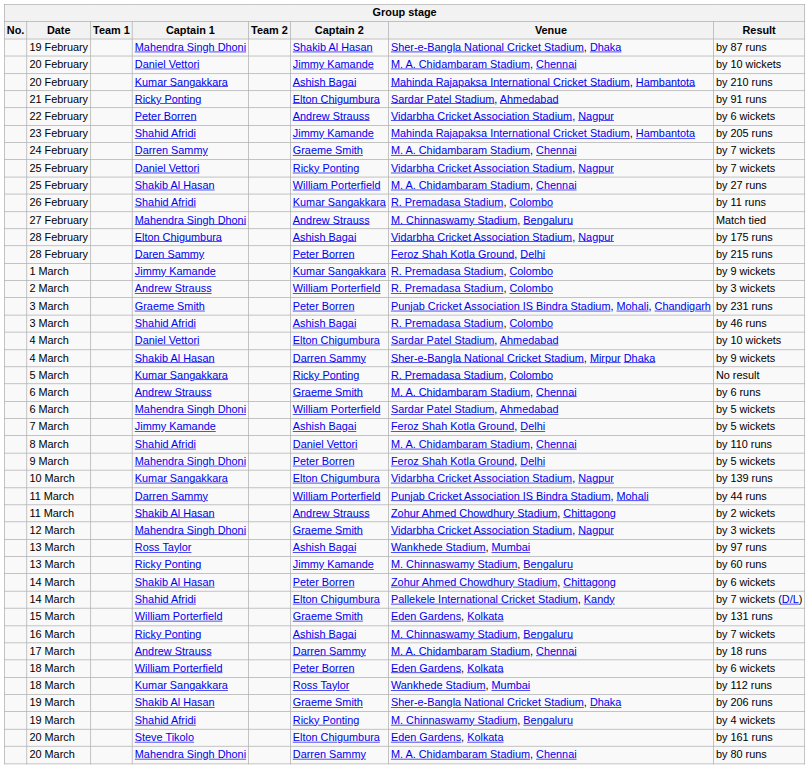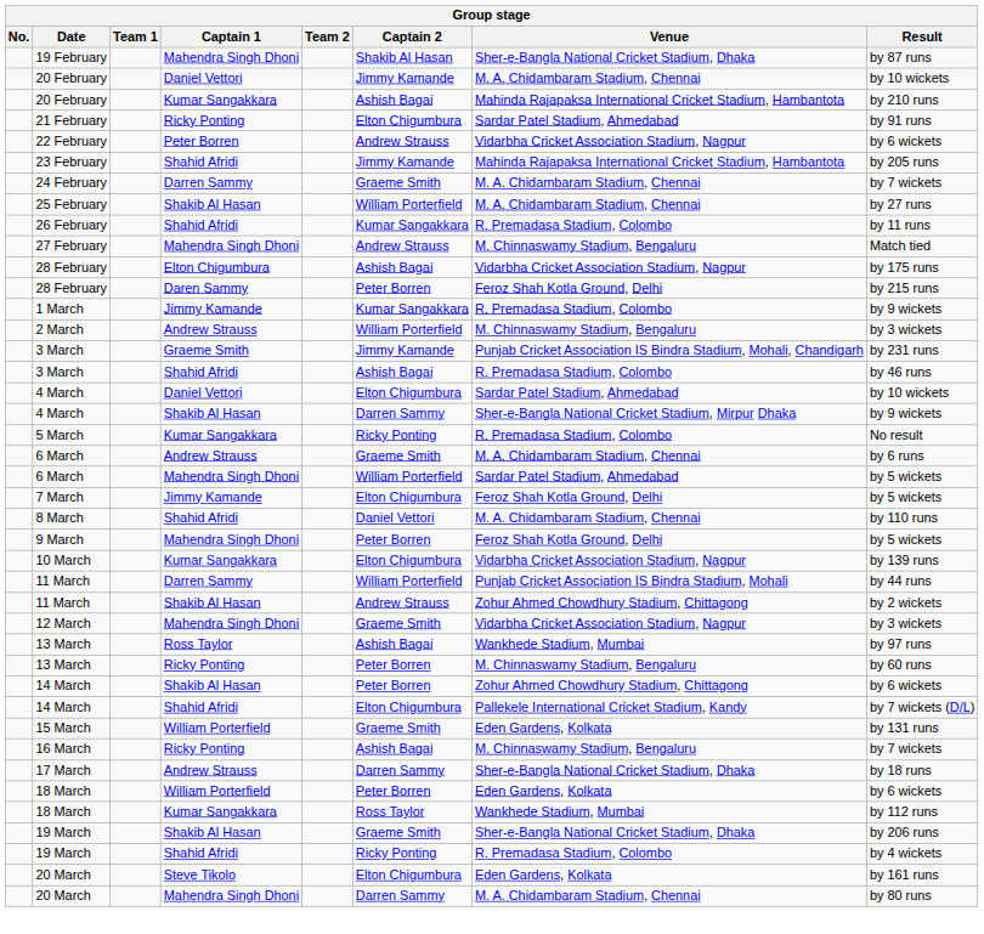 <table class="wikitable">
 <tr>
 <th colspan="8">Group stage</th>
 </tr>
 <tr>
 <th>No.</th>
 <th>Date</th>
 <th>Team 1</th>
 <th>Captain 1</th>
 <th>Team 2</th>
 <th>Captain 2</th>
 <th>Venue</th>
 <th>Result</th>
 </tr>
 <tr>
 <td></td>
 <td>19 February</td>
 <td></td>
 <td><a href='#'>Mahendra Singh Dhoni</a></td>
 <td></td>
 <td><a href='#'>Shakib Al Hasan</a></td>
 <td><a href='#'>Sher-e-Bangla National Cricket Stadium</a>, <a href='#'>Dhaka</a></td>
 <td> by 87 runs</td>
 </tr>
 <tr>
 <td></td>
 <td>20 February</td>
 <td></td>
 <td><a href='#'>Daniel Vettori</a></td>
 <td></td>
 <td><a href='#'>Jimmy Kamande</a></td>
 <td><a href='#'>M. A. Chidambaram Stadium</a>, <a href='#'>Chennai</a></td>
 <td> by 10 wickets</td>
 </tr>
 <tr>
 <td></td>
 <td>20 February</td>
 <td></td>
 <td><a href='#'>Kumar Sangakkara</a></td>
 <td></td>
 <td><a href='#'>Ashish Bagai</a></td>
 <td><a href='#'>Mahinda Rajapaksa International Cricket Stadium</a>, <a href='#'>Hambantota</a></td>
 <td> by 210 runs</td>
 </tr>
 <tr>
 <td></td>
 <td>21 February</td>
 <td></td>
 <td><a href='#'>Ricky Ponting</a></td>
 <td></td>
 <td><a href='#'>Elton Chigumbura</a></td>
 <td><a href='#'>Sardar Patel Stadium</a>, <a href='#'>Ahmedabad</a></td>
 <td> by 91 runs</td>
 </tr>
 <tr>
 <td></td>
 <td>22 February</td>
 <td></td>
 <td><a href='#'>Peter Borren</a></td>
 <td></td>
 <td><a href='#'>Andrew Strauss</a></td>
 <td><a href='#'>Vidarbha Cricket Association Stadium</a>, <a href='#'>Nagpur</a></td>
 <td> by 6 wickets</td>
 </tr>
 <tr>
 <td></td>
 <td>23 February</td>
 <td></td>
 <td><a href='#'>Shahid Afridi</a></td>
 <td></td>
 <td><a href='#'>Jimmy Kamande</a></td>
 <td><a href='#'>Mahinda Rajapaksa International Cricket Stadium</a>, <a href='#'>Hambantota</a></td>
 <td> by 205 runs</td>
 </tr>
 <tr>
 <td></td>
 <td>24 February</td>
 <td></td>
 <td><a href='#'>Darren Sammy</a></td>
 <td></td>
 <td><a href='#'>Graeme Smith</a></td>
 <td><a href='#'>M. A. Chidambaram Stadium</a>, <a href='#'>Chennai</a></td>
 <td> by 7 wickets</td>
 </tr>
 <tr>
 <td></td>
 <td>25 February</td>
 <td></td>
-<td><a href='#'>Daniel Vettori</a></td>
-<td></td>
-<td><a href='#'>Ricky Ponting</a></td>
-<td><a href='#'>Vidarbha Cricket Association Stadium</a>, <a href='#'>Nagpur</a></td>
-<td> by 7 wickets</td>
-</tr>
-<tr>
-<td></td>
-<td>25 February</td>
-<td></td>
 <td><a href='#'>Shakib Al Hasan</a></td>
 <td></td>
 <td><a href='#'>William Porterfield</a></td>
 <td><a href='#'>M. A. Chidambaram Stadium</a>, <a href='#'>Chennai</a></td>
 <td> by 27 runs</td>
 </tr>
 <tr>
 <td></td>
 <td>26 February</td>
 <td></td>
 <td><a href='#'>Shahid Afridi</a></td>
 <td></td>
 <td><a href='#'>Kumar Sangakkara</a></td>
 <td><a href='#'>R. Premadasa Stadium</a>, <a href='#'>Colombo</a></td>
 <td> by 11 runs</td>
 </tr>
 <tr>
 <td></td>
 <td>27 February</td>
 <td></td>
 <td><a href='#'>Mahendra Singh Dhoni</a></td>
 <td></td>
 <td><a href='#'>Andrew Strauss</a></td>
 <td><a href='#'>M. Chinnaswamy Stadium</a>, <a href='#'>Bengaluru</a></td>
 <td>Match tied</td>
 </tr>
 <tr>
 <td></td>
 <td>28 February</td>
 <td></td>
 <td><a href='#'>Elton Chigumbura</a></td>
 <td></td>
 <td><a href='#'>Ashish Bagai</a></td>
 <td><a href='#'>Vidarbha Cricket Association Stadium</a>, <a href='#'>Nagpur</a></td>
 <td> by 175 runs</td>
 </tr>
 <tr>
 <td></td>
 <td>28 February</td>
 <td></td>
 <td><a href='#'>Daren Sammy</a></td>
 <td></td>
 <td><a href='#'>Peter Borren</a></td>
 <td><a href='#'>Feroz Shah Kotla Ground</a>, <a href='#'>Delhi</a></td>
 <td> by 215 runs</td>
 </tr>
 <tr>
 <td></td>
 <td>1 March</td>
 <td></td>
 <td><a href='#'>Jimmy Kamande</a></td>
 <td></td>
 <td><a href='#'>Kumar Sangakkara</a></td>
 <td><a href='#'>R. Premadasa Stadium</a>, <a href='#'>Colombo</a></td>
 <td> by 9 wickets</td>
 </tr>
 <tr>
 <td></td>
 <td>2 March</td>
 <td></td>
 <td><a href='#'>Andrew Strauss</a></td>
 <td></td>
 <td><a href='#'>William Porterfield</a></td>
-<td><a href='#'>R. Premadasa Stadium</a>, <a href='#'>Colombo</a></td>
+<td><a href='#'>M. Chinnaswamy Stadium</a>, <a href='#'>Bengaluru</a></td>
 <td> by 3 wickets</td>
 </tr>
 <tr>
 <td></td>
 <td>3 March</td>
 <td></td>
 <td><a href='#'>Graeme Smith</a></td>
 <td></td>
-<td><a href='#'>Peter Borren</a></td>
+<td><a href='#'>Jimmy Kamande</a></td>
 <td><a href='#'>Punjab Cricket Association IS Bindra Stadium</a>, <a href='#'>Mohali</a>, <a href='#'>Chandigarh</a></td>
 <td> by 231 runs</td>
 </tr>
 <tr>
 <td></td>
 <td>3 March</td>
 <td></td>
 <td><a href='#'>Shahid Afridi</a></td>
 <td></td>
 <td><a href='#'>Ashish Bagai</a></td>
 <td><a href='#'>R. Premadasa Stadium</a>, <a href='#'>Colombo</a></td>
 <td> by 46 runs</td>
 </tr>
 <tr>
 <td></td>
 <td>4 March</td>
 <td></td>
 <td><a href='#'>Daniel Vettori</a></td>
 <td></td>
 <td><a href='#'>Elton Chigumbura</a></td>
 <td><a href='#'>Sardar Patel Stadium</a>, <a href='#'>Ahmedabad</a></td>
 <td> by 10 wickets</td>
 </tr>
 <tr>
 <td></td>
 <td>4 March</td>
 <td></td>
 <td><a href='#'>Shakib Al Hasan</a></td>
 <td></td>
 <td><a href='#'>Darren Sammy</a></td>
 <td><a href='#'>Sher-e-Bangla National Cricket Stadium</a>, <a href='#'>Mirpur</a> <a href='#'>Dhaka</a></td>
 <td> by 9 wickets</td>
 </tr>
 <tr>
 <td></td>
 <td>5 March</td>
 <td></td>
 <td><a href='#'>Kumar Sangakkara</a></td>
 <td></td>
 <td><a href='#'>Ricky Ponting</a></td>
 <td><a href='#'>R. Premadasa Stadium</a>, <a href='#'>Colombo</a></td>
 <td>No result</td>
 </tr>
 <tr>
 <td></td>
 <td>6 March</td>
 <td></td>
 <td><a href='#'>Andrew Strauss</a></td>
 <td></td>
 <td><a href='#'>Graeme Smith</a></td>
 <td><a href='#'>M. A. Chidambaram Stadium</a>, <a href='#'>Chennai</a></td>
 <td> by 6 runs</td>
 </tr>
 <tr>
 <td></td>
 <td>6 March</td>
 <td></td>
 <td><a href='#'>Mahendra Singh Dhoni</a></td>
 <td></td>
 <td><a href='#'>William Porterfield</a></td>
 <td><a href='#'>Sardar Patel Stadium</a>, <a href='#'>Ahmedabad</a></td>
 <td> by 5 wickets</td>
 </tr>
 <tr>
 <td></td>
 <td>7 March</td>
 <td></td>
 <td><a href='#'>Jimmy Kamande</a></td>
 <td></td>
-<td><a href='#'>Ashish Bagai</a></td>
+<td><a href='#'>Elton Chigumbura</a></td>
 <td><a href='#'>Feroz Shah Kotla Ground</a>, <a href='#'>Delhi</a></td>
 <td> by 5 wickets</td>
 </tr>
 <tr>
 <td></td>
 <td>8 March</td>
 <td></td>
 <td><a href='#'>Shahid Afridi</a></td>
 <td></td>
 <td><a href='#'>Daniel Vettori</a></td>
 <td><a href='#'>M. A. Chidambaram Stadium</a>, <a href='#'>Chennai</a></td>
 <td> by 110 runs</td>
 </tr>
 <tr>
 <td></td>
 <td>9 March</td>
 <td></td>
 <td><a href='#'>Mahendra Singh Dhoni</a></td>
 <td></td>
 <td><a href='#'>Peter Borren</a></td>
 <td><a href='#'>Feroz Shah Kotla Ground</a>, <a href='#'>Delhi</a></td>
 <td> by 5 wickets</td>
 </tr>
 <tr>
 <td></td>
 <td>10 March</td>
 <td></td>
 <td><a href='#'>Kumar Sangakkara</a></td>
 <td></td>
 <td><a href='#'>Elton Chigumbura</a></td>
 <td><a href='#'>Vidarbha Cricket Association Stadium</a>, <a href='#'>Nagpur</a></td>
 <td> by 139 runs</td>
 </tr>
 <tr>
 <td></td>
 <td>11 March</td>
 <td></td>
 <td><a href='#'>Darren Sammy</a></td>
 <td></td>
 <td><a href='#'>William Porterfield</a></td>
 <td><a href='#'>Punjab Cricket Association IS Bindra Stadium</a>, <a href='#'>Mohali</a></td>
 <td> by 44 runs</td>
 </tr>
 <tr>
 <td></td>
 <td>11 March</td>
 <td></td>
 <td><a href='#'>Shakib Al Hasan</a></td>
 <td></td>
 <td><a href='#'>Andrew Strauss</a></td>
 <td><a href='#'>Zohur Ahmed Chowdhury Stadium</a>, <a href='#'>Chittagong</a></td>
 <td> by 2 wickets</td>
 </tr>
 <tr>
 <td></td>
 <td>12 March</td>
 <td></td>
 <td><a href='#'>Mahendra Singh Dhoni</a></td>
 <td></td>
 <td><a href='#'>Graeme Smith</a></td>
 <td><a href='#'>Vidarbha Cricket Association Stadium</a>, <a href='#'>Nagpur</a></td>
 <td> by 3 wickets</td>
 </tr>
 <tr>
 <td></td>
 <td>13 March</td>
 <td></td>
 <td><a href='#'>Ross Taylor</a></td>
 <td></td>
 <td><a href='#'>Ashish Bagai</a></td>
 <td><a href='#'>Wankhede Stadium</a>, <a href='#'>Mumbai</a></td>
 <td> by 97 runs</td>
 </tr>
 <tr>
 <td></td>
 <td>13 March</td>
 <td></td>
 <td><a href='#'>Ricky Ponting</a></td>
 <td></td>
-<td><a href='#'>Jimmy Kamande</a></td>
+<td><a href='#'>Peter Borren</a></td>
 <td><a href='#'>M. Chinnaswamy Stadium</a>, <a href='#'>Bengaluru</a></td>
 <td> by 60 runs</td>
 </tr>
 <tr>
 <td></td>
 <td>14 March</td>
 <td></td>
 <td><a href='#'>Shakib Al Hasan</a></td>
 <td></td>
 <td><a href='#'>Peter Borren</a></td>
 <td><a href='#'>Zohur Ahmed Chowdhury Stadium</a>, <a href='#'>Chittagong</a></td>
 <td> by 6 wickets</td>
 </tr>
 <tr>
 <td></td>
 <td>14 March</td>
 <td></td>
 <td><a href='#'>Shahid Afridi</a></td>
 <td></td>
 <td><a href='#'>Elton Chigumbura</a></td>
 <td><a href='#'>Pallekele International Cricket Stadium</a>, <a href='#'>Kandy</a></td>
 <td> by 7 wickets (<a href='#'>D/L</a>)</td>
 </tr>
 <tr>
 <td></td>
 <td>15 March</td>
 <td></td>
 <td><a href='#'>William Porterfield</a></td>
 <td></td>
 <td><a href='#'>Graeme Smith</a></td>
 <td><a href='#'>Eden Gardens</a>, <a href='#'>Kolkata</a></td>
 <td> by 131 runs</td>
 </tr>
 <tr>
 <td></td>
 <td>16 March</td>
 <td></td>
 <td><a href='#'>Ricky Ponting</a></td>
 <td></td>
 <td><a href='#'>Ashish Bagai</a></td>
 <td><a href='#'>M. Chinnaswamy Stadium</a>, <a href='#'>Bengaluru</a></td>
 <td> by 7 wickets</td>
 </tr>
 <tr>
 <td></td>
 <td>17 March</td>
 <td></td>
 <td><a href='#'>Andrew Strauss</a></td>
 <td></td>
 <td><a href='#'>Darren Sammy</a></td>
-<td><a href='#'>M. A. Chidambaram Stadium</a>, <a href='#'>Chennai</a></td>
+<td><a href='#'>Sher-e-Bangla National Cricket Stadium</a>, <a href='#'>Dhaka</a></td>
 <td> by 18 runs</td>
 </tr>
 <tr>
 <td></td>
 <td>18 March</td>
 <td></td>
 <td><a href='#'>William Porterfield</a></td>
 <td></td>
 <td><a href='#'>Peter Borren</a></td>
 <td><a href='#'>Eden Gardens</a>, <a href='#'>Kolkata</a></td>
 <td> by 6 wickets</td>
 </tr>
 <tr>
 <td></td>
 <td>18 March</td>
 <td></td>
 <td><a href='#'>Kumar Sangakkara</a></td>
 <td></td>
 <td><a href='#'>Ross Taylor</a></td>
 <td><a href='#'>Wankhede Stadium</a>, <a href='#'>Mumbai</a></td>
 <td> by 112 runs</td>
 </tr>
 <tr>
 <td></td>
 <td>19 March</td>
 <td></td>
 <td><a href='#'>Shakib Al Hasan</a></td>
 <td></td>
 <td><a href='#'>Graeme Smith</a></td>
 <td><a href='#'>Sher-e-Bangla National Cricket Stadium</a>, <a href='#'>Dhaka</a></td>
 <td> by 206 runs</td>
 </tr>
 <tr>
 <td></td>
 <td>19 March</td>
 <td></td>
 <td><a href='#'>Shahid Afridi</a></td>
 <td></td>
 <td><a href='#'>Ricky Ponting</a></td>
-<td><a href='#'>M. Chinnaswamy Stadium</a>, <a href='#'>Bengaluru</a></td>
+<td><a href='#'>R. Premadasa Stadium</a>, <a href='#'>Colombo</a></td>
 <td> by 4 wickets</td>
 </tr>
 <tr>
 <td></td>
 <td>20 March</td>
 <td></td>
 <td><a href='#'>Steve Tikolo</a></td>
 <td></td>
 <td><a href='#'>Elton Chigumbura</a></td>
 <td><a href='#'>Eden Gardens</a>, <a href='#'>Kolkata</a></td>
 <td> by 161 runs</td>
 </tr>
 <tr>
 <td></td>
 <td>20 March</td>
 <td></td>
 <td><a href='#'>Mahendra Singh Dhoni</a></td>
 <td></td>
 <td><a href='#'>Darren Sammy</a></td>
 <td><a href='#'>M. A. Chidambaram Stadium</a>, <a href='#'>Chennai</a></td>
 <td> by 80 runs</td>
 </tr>
 </table>
